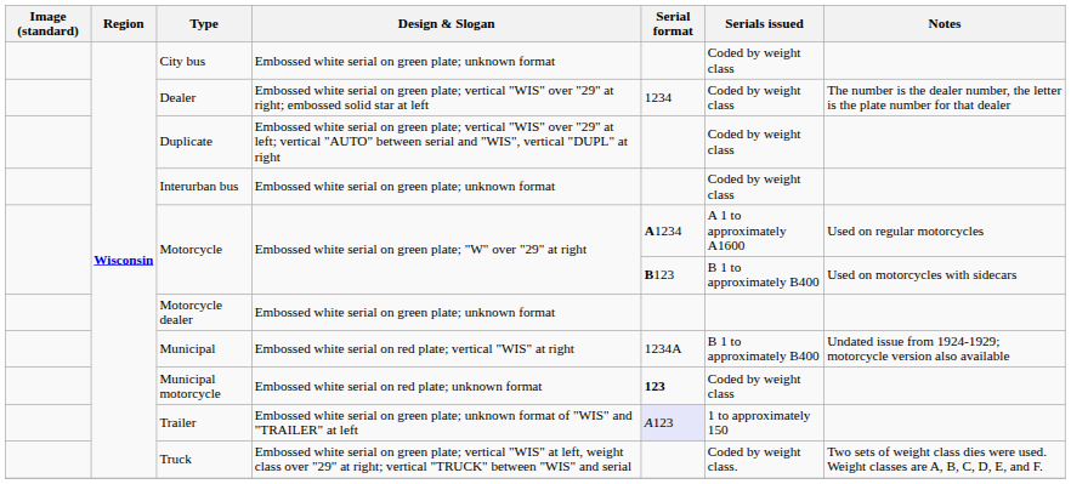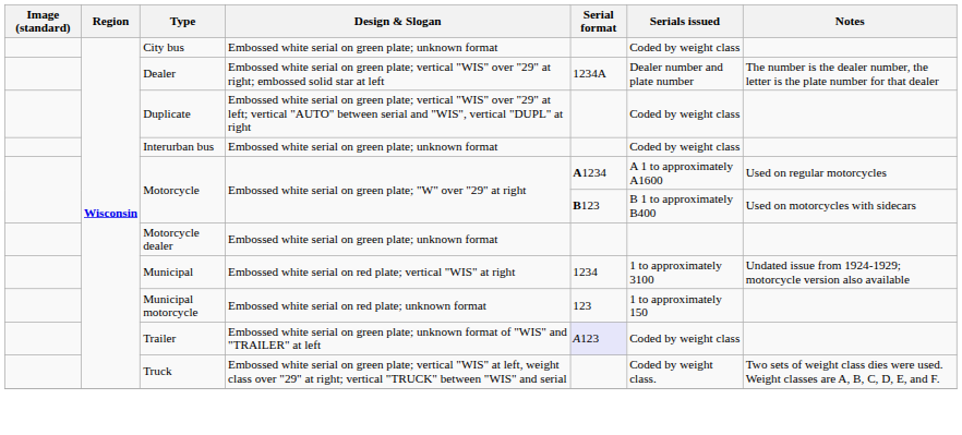 <table class="wikitable">
 <tr>
 <th>Image (standard)</th>
 <th>Region</th>
 <th>Type</th>
 <th>Design & Slogan</th>
 <th>Serial format</th>
 <th>Serials issued</th>
 <th>Notes</th>
 </tr>
 <tr>
 <td></td>
 <td rowspan="11"><a href='#'><strong>Wisconsin</strong></a></td>
 <td>City bus</td>
 <td>Embossed white serial on green plate; unknown format</td>
 <td></td>
 <td>Coded by weight class</td>
 <td></td>
 </tr>
 <tr>
 <td></td>
 <td>Dealer</td>
 <td>Embossed white serial on green plate; vertical "WIS" over "29" at right; embossed solid star at left</td>
-<td>1234</td>
-<td>Coded by weight class</td>
+<td>1234A</td>
+<td>Dealer number and plate number</td>
 <td>The number is the dealer number, the letter is the plate number for that dealer</td>
 </tr>
 <tr>
 <td></td>
 <td>Duplicate</td>
 <td>Embossed white serial on green plate; vertical "WIS" over "29" at left; vertical "AUTO" between serial and "WIS", vertical "DUPL" at right</td>
 <td></td>
 <td>Coded by weight class</td>
 <td></td>
 </tr>
 <tr>
 <td></td>
 <td>Interurban bus</td>
 <td>Embossed white serial on green plate; unknown format</td>
 <td></td>
 <td>Coded by weight class</td>
 <td></td>
 </tr>
 <tr>
 <td rowspan="2"></td>
 <td rowspan="2">Motorcycle</td>
 <td rowspan="2">Embossed white serial on green plate; "W" over "29" at right</td>
 <td><strong>A</strong>1234</td>
 <td>A 1 to approximately A1600</td>
 <td>Used on regular motorcycles</td>
 </tr>
 <tr>
 <td><strong>B</strong>123</td>
 <td>B 1 to approximately B400</td>
 <td>Used on motorcycles with sidecars</td>
 </tr>
 <tr>
 <td></td>
 <td>Motorcycle dealer</td>
 <td>Embossed white serial on green plate; unknown format</td>
 <td></td>
 <td></td>
 <td></td>
 </tr>
 <tr>
 <td></td>
 <td>Municipal</td>
 <td>Embossed white serial on red plate; vertical "WIS" at right</td>
-<td>1234A</td>
-<td>B 1 to approximately B400</td>
+<td>1234</td>
+<td>1 to approximately 3100</td>
 <td>Undated issue from 1924-1929; motorcycle version also available</td>
 </tr>
 <tr>
 <td></td>
 <td>Municipal motorcycle</td>
 <td>Embossed white serial on red plate; unknown format</td>
-<td><strong>123</strong></td>
-<td>Coded by weight class</td>
+<td>123</td>
+<td>1 to approximately 150</td>
 <td></td>
 </tr>
 <tr>
 <td></td>
 <td>Trailer</td>
 <td>Embossed white serial on green plate; unknown format of "WIS" and "TRAILER" at left</td>
 <td style="background: lavender;"><em>A</em>123</td>
-<td>1 to approximately 150</td>
+<td>Coded by weight class</td>
 <td></td>
 </tr>
 <tr>
 <td></td>
 <td>Truck</td>
 <td>Embossed white serial on green plate; vertical "WIS" at left, weight class over "29" at right; vertical "TRUCK" between "WIS" and serial</td>
 <td></td>
 <td>Coded by weight class.</td>
 <td>Two sets of weight class dies were used. Weight classes are A, B, C, D, E, and F.</td>
 </tr>
 <tr>
 </tr>
 </table>
